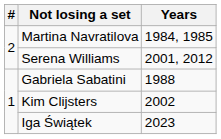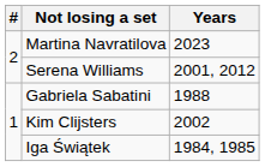 <table class="wikitable">
 <tr>
 <th>#</th>
 <th>Not losing a set</th>
 <th>Years</th>
 </tr>
 <tr>
 <td rowspan="2">2</td>
 <td> Martina Navratilova</td>
-<td>1984, 1985</td>
+<td>2023</td>
 </tr>
 <tr>
 <td> Serena Williams</td>
 <td>2001, 2012</td>
 </tr>
 <tr>
 <td rowspan="3">1</td>
 <td> Gabriela Sabatini</td>
 <td>1988</td>
 </tr>
 <tr>
 <td> Kim Clijsters</td>
 <td>2002</td>
 </tr>
 <tr>
 <td> Iga Świątek</td>
-<td>2023</td>
+<td>1984, 1985</td>
 </tr>
 </table>
